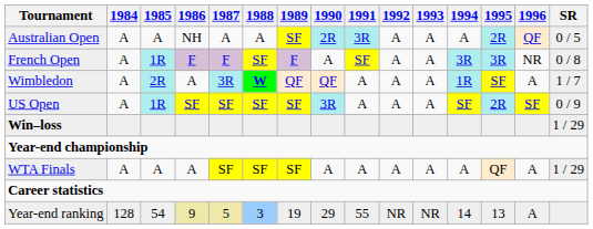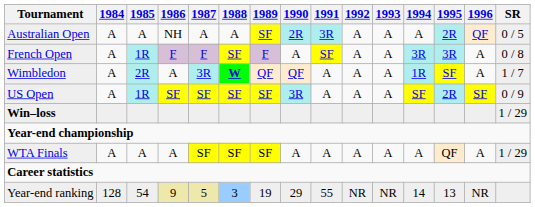 <table class="wikitable">
 <tr>
 <th>Tournament</th>
 <th><a href='#'>1984</a></th>
 <th><a href='#'>1985</a></th>
 <th><a href='#'>1986</a></th>
 <th><a href='#'>1987</a></th>
 <th><a href='#'>1988</a></th>
 <th><a href='#'>1989</a></th>
 <th><a href='#'>1990</a></th>
 <th><a href='#'>1991</a></th>
 <th><a href='#'>1992</a></th>
 <th><a href='#'>1993</a></th>
 <th><a href='#'>1994</a></th>
 <th><a href='#'>1995</a></th>
 <th><a href='#'>1996</a></th>
 <th>SR</th>
 </tr>
 <tr>
 <td style="background:#EFEFEF;"><a href='#'>Australian Open</a></td>
 <td align="center">A</td>
 <td align="center">A</td>
 <td align="center">NH</td>
 <td align="center">A</td>
 <td align="center">A</td>
 <td align="center" style="background:yellow;"><a href='#'>SF</a></td>
 <td align="center" style="background:#afeeee;"><a href='#'>2R</a></td>
 <td align="center" style="background:#afeeee;"><a href='#'>3R</a></td>
 <td align="center">A</td>
 <td align="center">A</td>
 <td align="center">A</td>
 <td align="center" style="background:#afeeee;"><a href='#'>2R</a></td>
 <td align="center" style="background:#ffebcd;"><a href='#'>QF</a></td>
 <td align="center" style="background:#EFEFEF;">0 / 5</td>
 </tr>
 <tr>
 <td style="background:#EFEFEF;"><a href='#'>French Open</a></td>
 <td align="center">A</td>
 <td align="center" style="background:#afeeee;"><a href='#'>1R</a></td>
 <td align="center" style="background:#D8BFD8;"><a href='#'>F</a></td>
 <td align="center" style="background:#D8BFD8;"><a href='#'>F</a></td>
 <td align="center" style="background:yellow;"><a href='#'>SF</a></td>
 <td align="center" style="background:#D8BFD8;"><a href='#'>F</a></td>
 <td align="center">A</td>
 <td align="center" style="background:yellow;"><a href='#'>SF</a></td>
 <td align="center">A</td>
 <td align="center">A</td>
 <td align="center" style="background:#afeeee;"><a href='#'>3R</a></td>
 <td align="center" style="background:#afeeee;"><a href='#'>3R</a></td>
-<td align="center">NR</td>
+<td align="center">A</td>
 <td align="center" style="background:#EFEFEF;">0 / 8</td>
 </tr>
 <tr>
 <td style="background:#EFEFEF;"><a href='#'>Wimbledon</a></td>
 <td align="center">A</td>
 <td align="center" style="background:#afeeee;"><a href='#'>2R</a></td>
 <td align="center">A</td>
 <td align="center" style="background:#afeeee;"><a href='#'>3R</a></td>
 <td align="center" style="background: #00ff00;"><strong><a href='#'>W</a></strong></td>
 <td align="center" style="background:#ffebcd;"><a href='#'>QF</a></td>
 <td align="center" style="background:#ffebcd;"><a href='#'>QF</a></td>
 <td align="center">A</td>
 <td align="center">A</td>
 <td align="center">A</td>
 <td align="center" style="background:#afeeee;"><a href='#'>1R</a></td>
 <td align="center" style="background:yellow;"><a href='#'>SF</a></td>
 <td align="center">A</td>
 <td align="center" style="background:#EFEFEF;">1 / 7</td>
 </tr>
 <tr>
 <td style="background:#EFEFEF;"><a href='#'>US Open</a></td>
 <td align="center">A</td>
 <td align="center" style="background:#afeeee;"><a href='#'>1R</a></td>
 <td align="center" style="background:yellow;"><a href='#'>SF</a></td>
 <td align="center" style="background:yellow;"><a href='#'>SF</a></td>
 <td align="center" style="background:yellow;"><a href='#'>SF</a></td>
 <td align="center" style="background:yellow;"><a href='#'>SF</a></td>
 <td align="center" style="background:#afeeee;"><a href='#'>3R</a></td>
 <td align="center">A</td>
 <td align="center">A</td>
 <td align="center">A</td>
 <td align="center" style="background:yellow;"><a href='#'>SF</a></td>
 <td align="center" style="background:#afeeee;"><a href='#'>2R</a></td>
 <td align="center" style="background:yellow;"><a href='#'>SF</a></td>
 <td align="center" style="background:#EFEFEF;">0 / 9</td>
 </tr>
 <tr>
 <td style="background:#EFEFEF;"><strong>Win–loss</strong></td>
 <td align="center" style="background:#EFEFEF;"></td>
 <td align="center" style="background:#EFEFEF;"></td>
 <td align="center" style="background:#EFEFEF;"></td>
 <td align="center" style="background:#EFEFEF;"></td>
 <td align="center" style="background:#EFEFEF;"></td>
 <td align="center" style="background:#EFEFEF;"></td>
 <td align="center" style="background:#EFEFEF;"></td>
 <td align="center" style="background:#EFEFEF;"></td>
 <td align="center" style="background:#EFEFEF;"></td>
 <td align="center" style="background:#EFEFEF;"></td>
 <td align="center" style="background:#EFEFEF;"></td>
 <td align="center" style="background:#EFEFEF;"></td>
 <td align="center" style="background:#EFEFEF;"></td>
 <td align="center" style="background:#EFEFEF;">1 / 29</td>
 </tr>
 <tr>
 <td colspan="15" align="left"><strong>Year-end championship</strong></td>
 </tr>
 <tr>
 <td align=left bgcolor=efefef><a href='#'>WTA Finals</a></td>
 <td align="center">A</td>
 <td align="center">A</td>
 <td align="center">A</td>
 <td align="center" style="background:yellow;">SF</td>
 <td align="center" style="background:yellow;">SF</td>
 <td align="center" style="background:yellow;">SF</td>
 <td align="center">A</td>
 <td align="center">A</td>
 <td align="center">A</td>
 <td align="center">A</td>
 <td align="center">A</td>
 <td align="center" style="background:#ffebcd;">QF</td>
 <td align="center">A</td>
 <td align="center" style="background:#EFEFEF;">1 / 29</td>
 </tr>
 <tr>
 <td colspan="15"><strong>Career statistics</strong></td>
 </tr>
 <tr bgcolor=efefef>
 <td align="left" bgcolor=efefef>Year-end ranking</td>
 <td align="center">128</td>
 <td align="center">54</td>
 <td align="center" bgcolor="EEE8AA">9</td>
 <td align="center" bgcolor="EEE8AA">5</td>
 <td align="center" bgcolor="99ccff">3</td>
 <td align="center">19</td>
 <td align="center">29</td>
 <td align="center">55</td>
 <td align="center">NR</td>
 <td align="center">NR</td>
 <td align="center">14</td>
 <td align="center">13</td>
-<td align="center">A</td>
+<td align="center">NR</td>
 <td bgcolor=efefef></td>
 </tr>
 </table>
